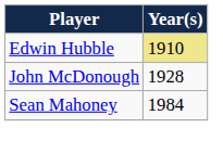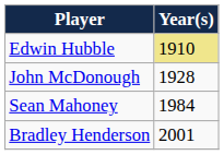 <table class="wikitable sortable">
 <tr>
 <th style="background:#13294B; color: white; text-align:center">Player</th>
 <th style="background:#13294B; color: white; text-align:center">Year(s)</th>
 </tr>
 <tr>
 <td><a href='#'>Edwin Hubble</a></td>
 <td style="background: khaki;">1910</td>
 </tr>
 <tr>
 <td><a href='#'>John McDonough</a></td>
 <td>1928</td>
 </tr>
 <tr>
 <td><a href='#'>Sean Mahoney</a></td>
 <td>1984</td>
 </tr>
 <tr>
+<td><a href='#'>Bradley Henderson</a></td>
+<td>2001</td>
+</tr>
+<tr>
 </tr>
 </table>
